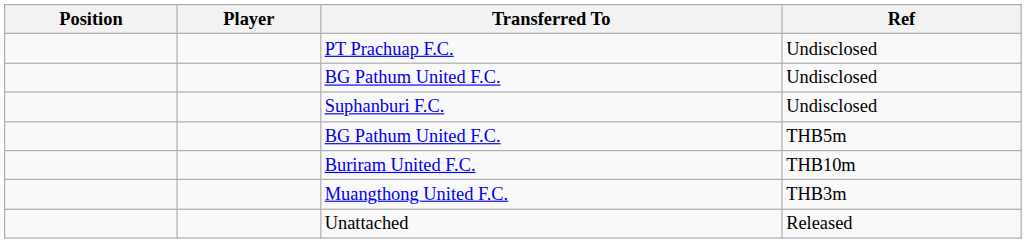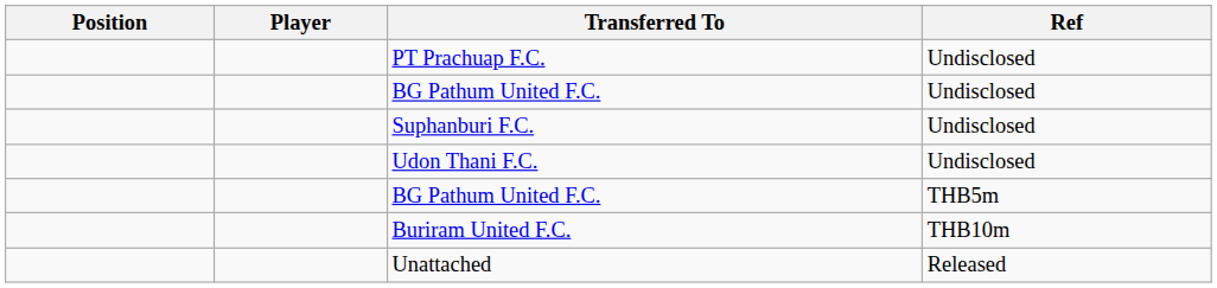 <table class="wikitable sortable" style="width:70%; text-align:center; font-size:100%; text-align:left;">
 <tr>
 <th>Position</th>
 <th>Player</th>
 <th>Transferred To</th>
 <th>Ref</th>
 </tr>
 <tr>
 <td></td>
 <td></td>
 <td> <a href='#'>PT Prachuap F.C.</a></td>
 <td>Undisclosed  </td>
 </tr>
 <tr>
 <td></td>
 <td></td>
 <td> <a href='#'>BG Pathum United F.C.</a></td>
 <td>Undisclosed  </td>
 </tr>
 <tr>
 <td></td>
 <td></td>
 <td> <a href='#'>Suphanburi F.C.</a></td>
 <td>Undisclosed  </td>
 </tr>
 <tr>
 <td></td>
 <td></td>
+<td> <a href='#'>Udon Thani F.C.</a></td>
+<td>Undisclosed  </td>
+</tr>
+<tr>
+<td></td>
+<td></td>
 <td> <a href='#'>BG Pathum United F.C.</a></td>
 <td>THB5m  </td>
 </tr>
 <tr>
 <td></td>
 <td></td>
 <td> <a href='#'>Buriram United F.C.</a></td>
 <td>THB10m  </td>
 </tr>
 <tr>
 <td></td>
 <td></td>
-<td> <a href='#'>Muangthong United F.C.</a></td>
-<td>THB3m  </td>
-</tr>
-<tr>
-<td></td>
-<td></td>
 <td>Unattached</td>
 <td>Released</td>
 </tr>
 </table>
